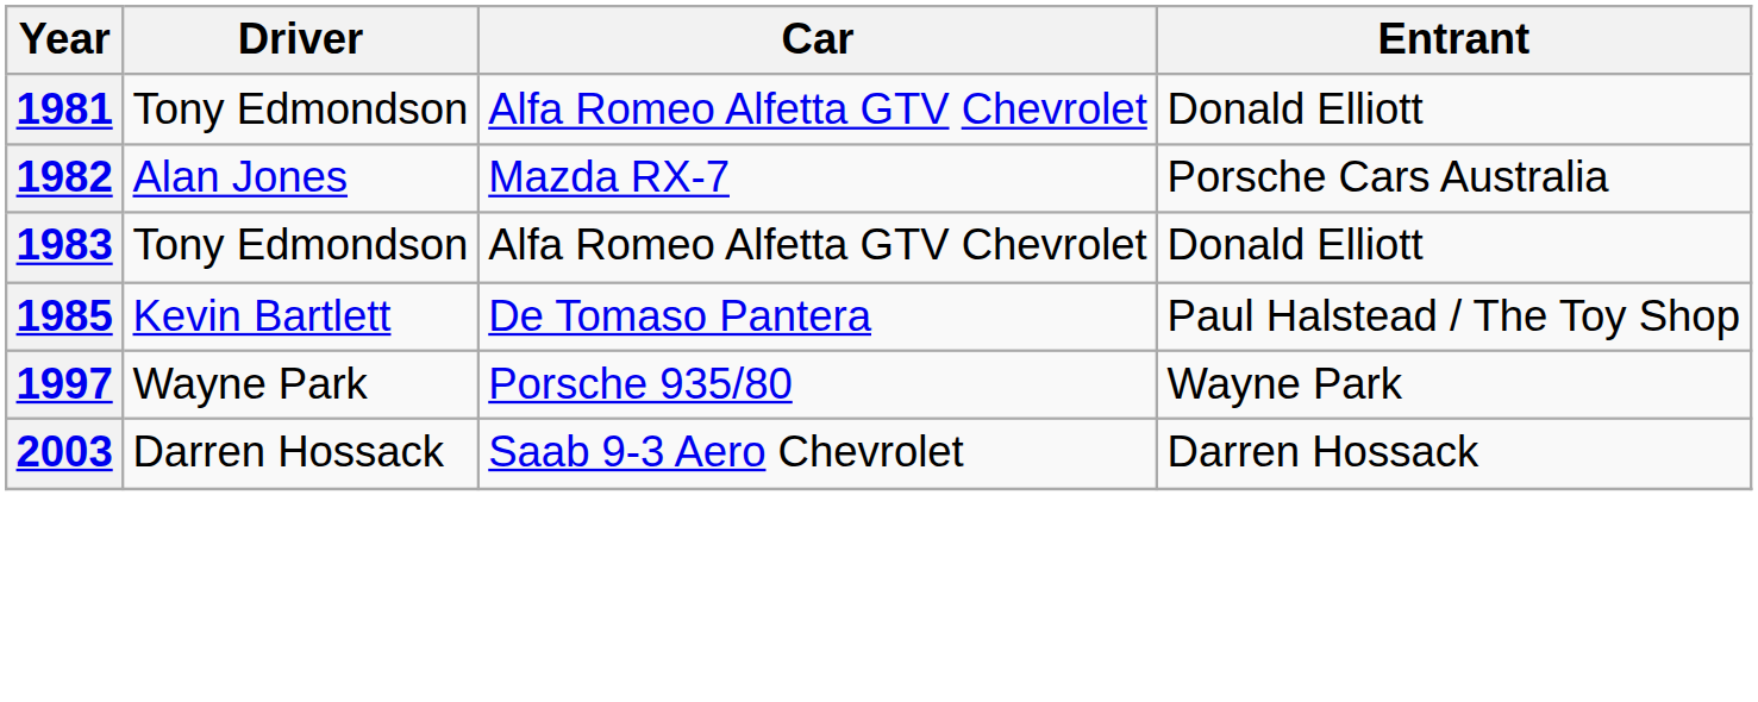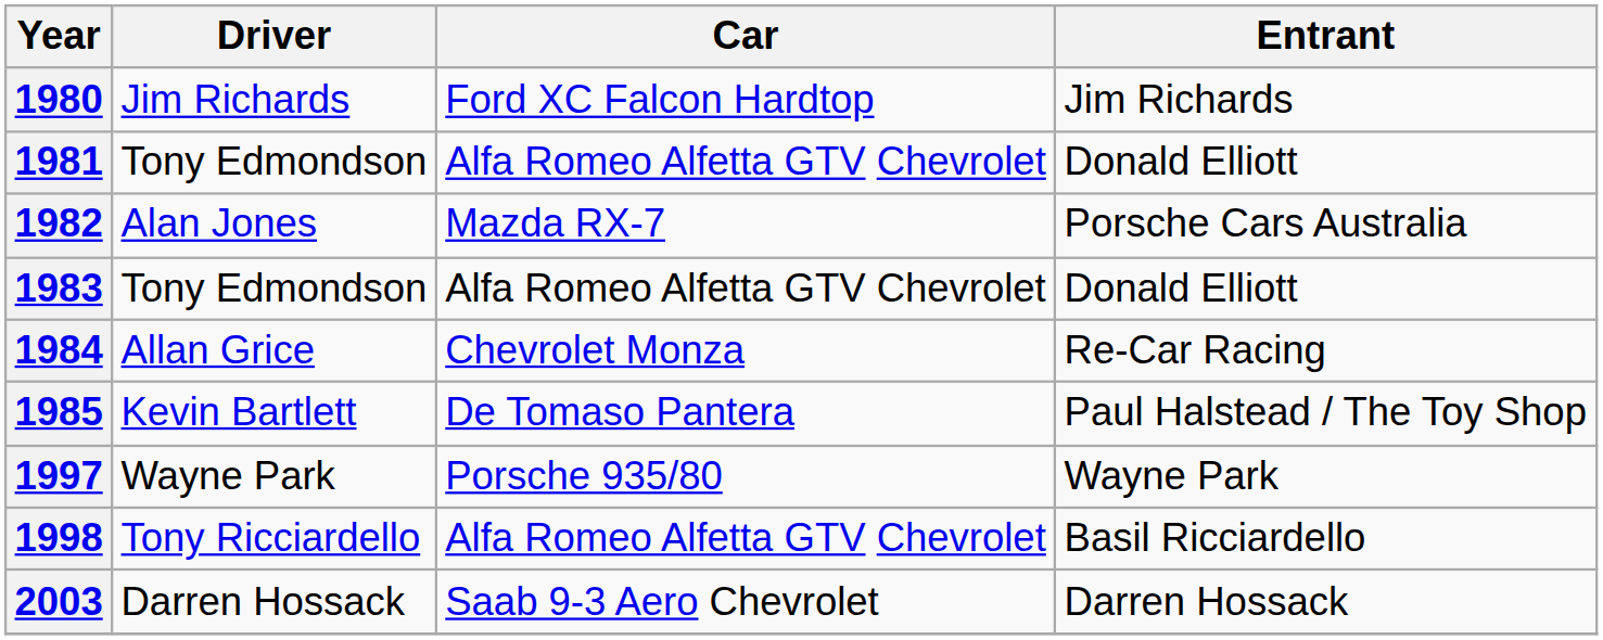 <table class="wikitable">
 <tr style="font-weight:bold">
 <th>Year</th>
 <th>Driver</th>
 <th>Car</th>
 <th>Entrant</th>
+</tr>
+<tr>
+<th><a href='#'>1980</a></th>
+<td> <a href='#'>Jim Richards</a></td>
+<td><a href='#'>Ford XC Falcon Hardtop</a></td>
+<td>Jim Richards</td>
 </tr>
 <tr>
 <th><a href='#'>1981</a></th>
 <td> Tony Edmondson</td>
 <td><a href='#'>Alfa Romeo Alfetta GTV</a> <a href='#'>Chevrolet</a></td>
 <td>Donald Elliott</td>
 </tr>
 <tr>
 <th><a href='#'>1982</a></th>
 <td> <a href='#'>Alan Jones</a></td>
 <td><a href='#'>Mazda RX-7</a></td>
 <td>Porsche Cars Australia</td>
 </tr>
 <tr>
 <th><a href='#'>1983</a></th>
 <td> Tony Edmondson</td>
 <td>Alfa Romeo Alfetta GTV Chevrolet</td>
 <td>Donald Elliott</td>
 </tr>
 <tr>
+<th><a href='#'>1984</a></th>
+<td> <a href='#'>Allan Grice</a></td>
+<td><a href='#'>Chevrolet Monza</a></td>
+<td>Re-Car Racing</td>
+</tr>
+<tr>
 <th><a href='#'>1985</a></th>
 <td> <a href='#'>Kevin Bartlett</a></td>
 <td><a href='#'>De Tomaso Pantera</a></td>
 <td>Paul Halstead / The Toy Shop</td>
 </tr>
 <tr>
 <th><a href='#'>1997</a></th>
 <td> Wayne Park</td>
 <td><a href='#'>Porsche 935/80</a></td>
 <td>Wayne Park</td>
 </tr>
 <tr>
+<th><a href='#'>1998</a></th>
+<td> <a href='#'>Tony Ricciardello</a></td>
+<td><a href='#'>Alfa Romeo Alfetta GTV</a> <a href='#'>Chevrolet</a></td>
+<td>Basil Ricciardello</td>
+</tr>
+<tr>
 <th><a href='#'>2003</a></th>
 <td> Darren Hossack</td>
 <td><a href='#'>Saab 9-3 Aero</a> Chevrolet</td>
 <td>Darren Hossack</td>
 </tr>
 <tr>
 </tr>
 </table>
